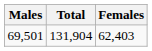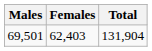 <table class="wikitable">
 <tr>
 <th>Males</th>
+<th>Females</th>
 <th>Total</th>
-<th>Females</th>
 </tr>
 <tr>
 <td>69,501</td>
+<td>62,403</td>
 <td>131,904</td>
-<td>62,403</td>
 </tr>
 </table>
